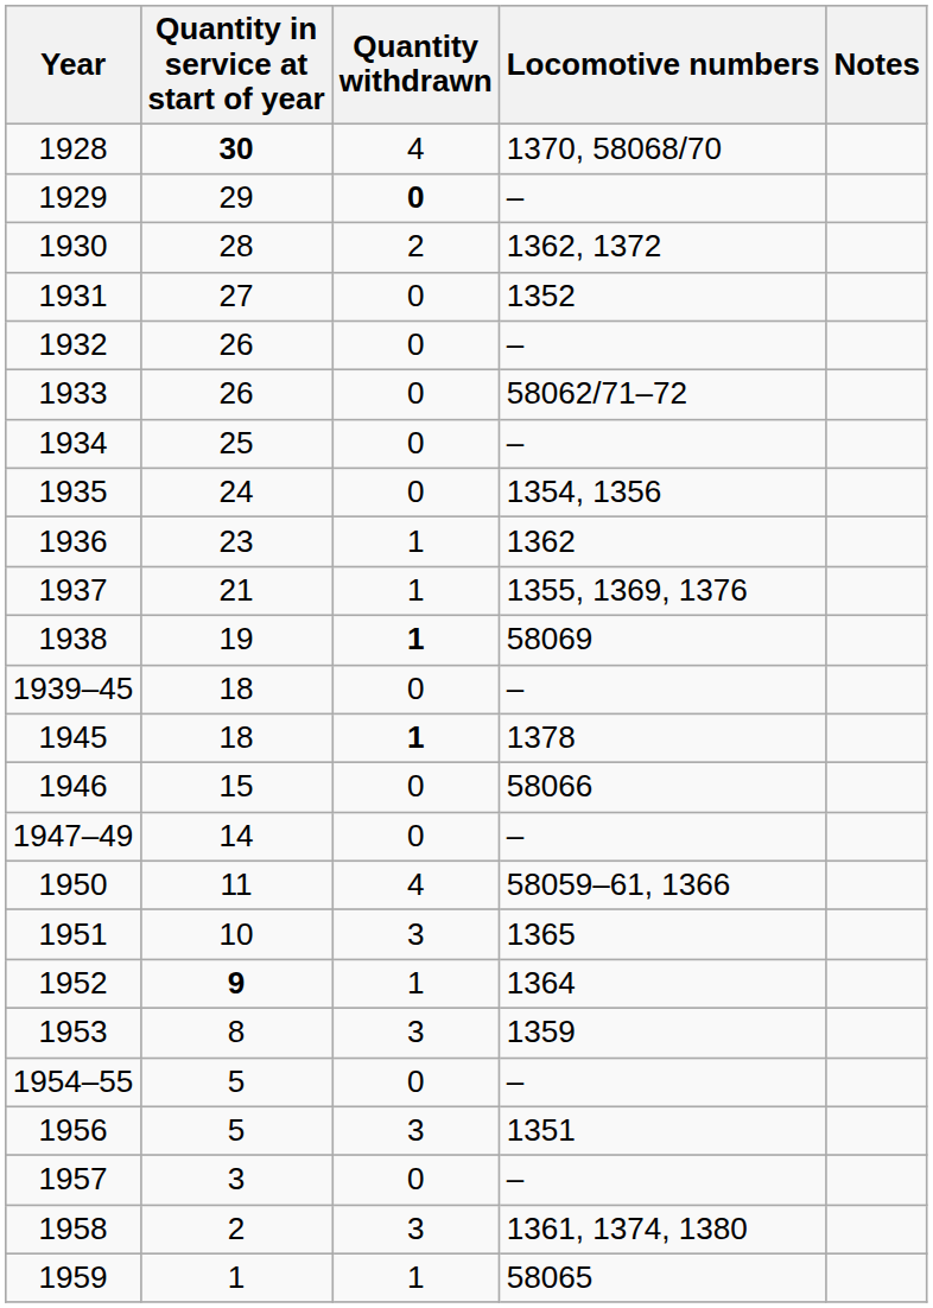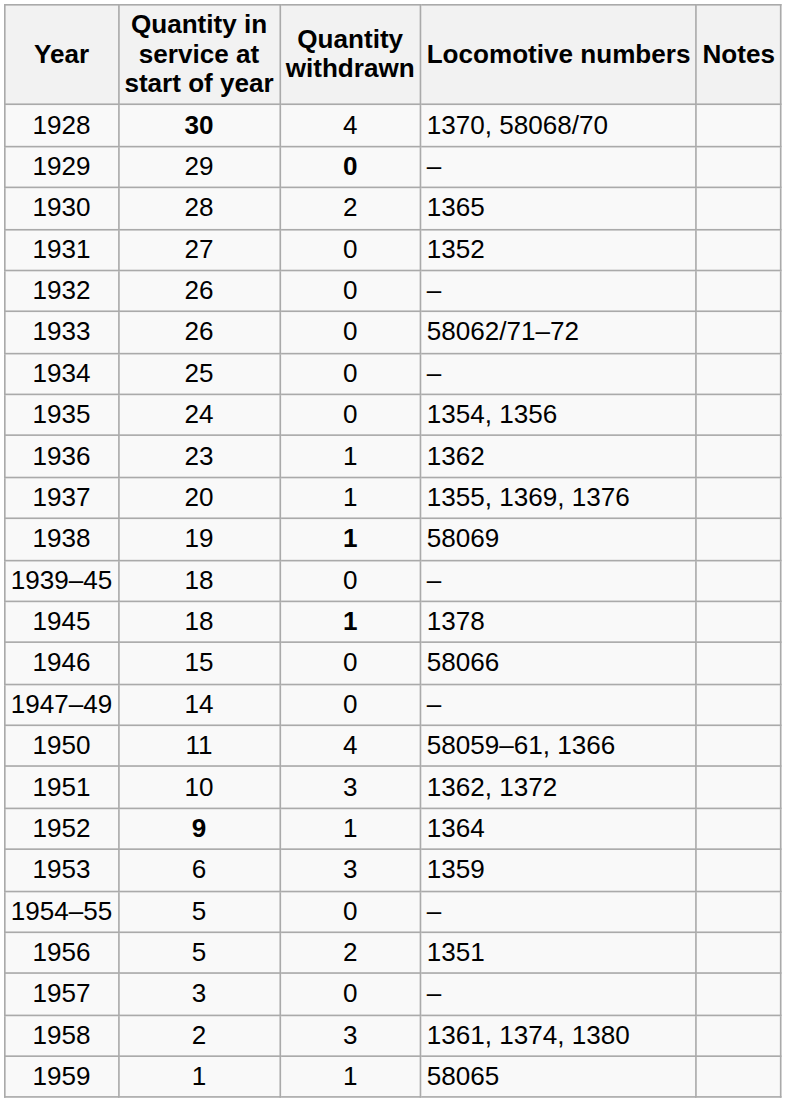 <table class="wikitable collapsible collapsed" style=text-align:center>
 <tr>
 <th>Year</th>
 <th>Quantity in<br>service at<br>start of year</th>
 <th>Quantity<br>withdrawn</th>
 <th>Locomotive numbers</th>
 <th>Notes</th>
 </tr>
 <tr>
 <td>1928</td>
 <td><strong>30</strong></td>
 <td>4</td>
 <td align=left>1370, 58068/70</td>
 <td align=left></td>
 </tr>
 <tr>
 <td>1929</td>
 <td>29</td>
 <td><strong>0</strong></td>
 <td align=left>–</td>
 <td align=left></td>
 </tr>
 <tr>
 <td>1930</td>
 <td>28</td>
 <td>2</td>
-<td align=left>1362, 1372</td>
+<td align=left>1365</td>
 <td align=left></td>
 </tr>
 <tr>
 <td>1931</td>
 <td>27</td>
 <td>0</td>
 <td align=left>1352</td>
 <td align=left></td>
 </tr>
 <tr>
 <td>1932</td>
 <td>26</td>
 <td>0</td>
 <td align=left>–</td>
 <td align=left></td>
 </tr>
 <tr>
 <td>1933</td>
 <td>26</td>
 <td>0</td>
 <td align=left>58062/71–72</td>
 <td align=left></td>
 </tr>
 <tr>
 <td>1934</td>
 <td>25</td>
 <td>0</td>
 <td align=left>–</td>
 <td align=left></td>
 </tr>
 <tr>
 <td>1935</td>
 <td>24</td>
 <td>0</td>
 <td align=left>1354, 1356</td>
 <td align=left></td>
 </tr>
 <tr>
 <td>1936</td>
 <td>23</td>
 <td>1</td>
 <td align=left>1362</td>
 <td align=left></td>
 </tr>
 <tr>
 <td>1937</td>
-<td>21</td>
+<td>20</td>
 <td>1</td>
 <td align=left>1355, 1369, 1376</td>
 <td align=left></td>
 </tr>
 <tr>
 <td>1938</td>
 <td>19</td>
 <td><strong>1</strong></td>
 <td align=left>58069</td>
 <td align=left></td>
 </tr>
 <tr>
 <td>1939–45</td>
 <td>18</td>
 <td>0</td>
 <td align=left>–</td>
 <td align=left></td>
 </tr>
 <tr>
 <td>1945</td>
 <td>18</td>
 <td><strong>1</strong></td>
 <td align=left>1378</td>
 <td align=left></td>
 </tr>
 <tr>
 <td>1946</td>
 <td>15</td>
 <td>0</td>
 <td align=left>58066</td>
 <td align=left></td>
 </tr>
 <tr>
 <td>1947–49</td>
 <td>14</td>
 <td>0</td>
 <td align=left>–</td>
 <td align=left></td>
 </tr>
 <tr>
 <td>1950</td>
 <td>11</td>
 <td>4</td>
 <td align=left>58059–61, 1366</td>
 <td align=left></td>
 </tr>
 <tr>
 <td>1951</td>
 <td>10</td>
 <td>3</td>
-<td align=left>1365</td>
+<td align=left>1362, 1372</td>
 <td align=left></td>
 </tr>
 <tr>
 <td>1952</td>
 <td><strong>9</strong></td>
 <td>1</td>
 <td align=left>1364</td>
 <td align=left></td>
 </tr>
 <tr>
 <td>1953</td>
-<td>8</td>
+<td>6</td>
 <td>3</td>
 <td align=left>1359</td>
 <td align=left></td>
 </tr>
 <tr>
 <td>1954–55</td>
 <td>5</td>
 <td>0</td>
 <td align=left>–</td>
 <td align=left></td>
 </tr>
 <tr>
 <td>1956</td>
 <td>5</td>
-<td>3</td>
+<td>2</td>
 <td align=left>1351</td>
 <td align=left></td>
 </tr>
 <tr>
 <td>1957</td>
 <td>3</td>
 <td>0</td>
 <td align=left>–</td>
 <td align=left></td>
 </tr>
 <tr>
 <td>1958</td>
 <td>2</td>
 <td>3</td>
 <td align=left>1361, 1374, 1380</td>
 <td align=left></td>
 </tr>
 <tr>
 <td>1959</td>
 <td>1</td>
 <td>1</td>
 <td align=left>58065</td>
 <td align=left></td>
 </tr>
 </table>
